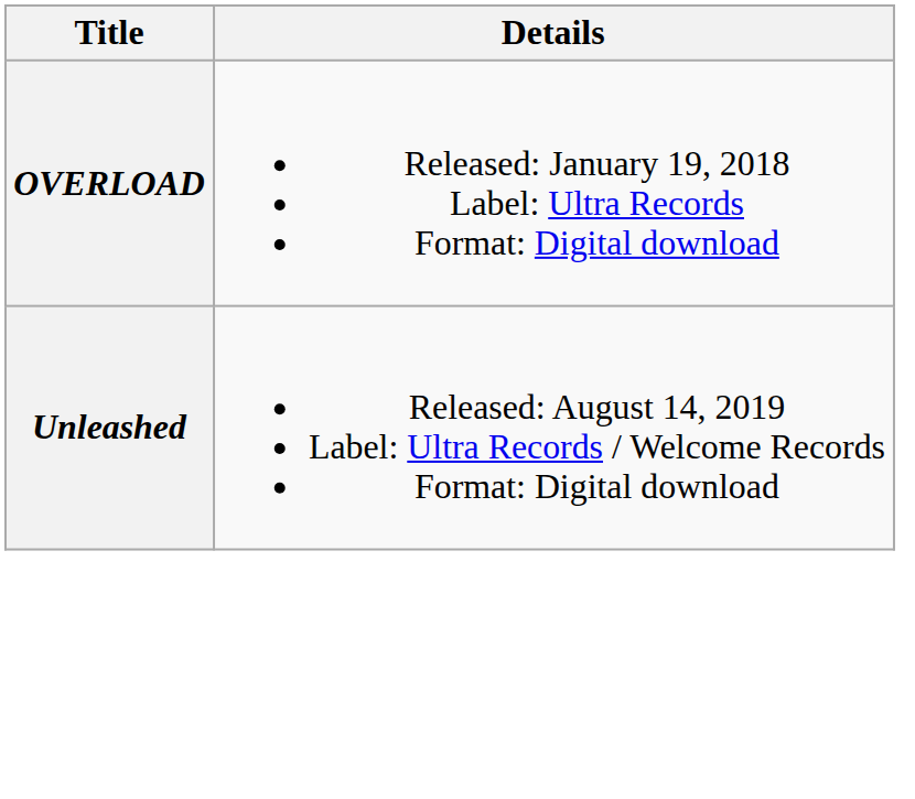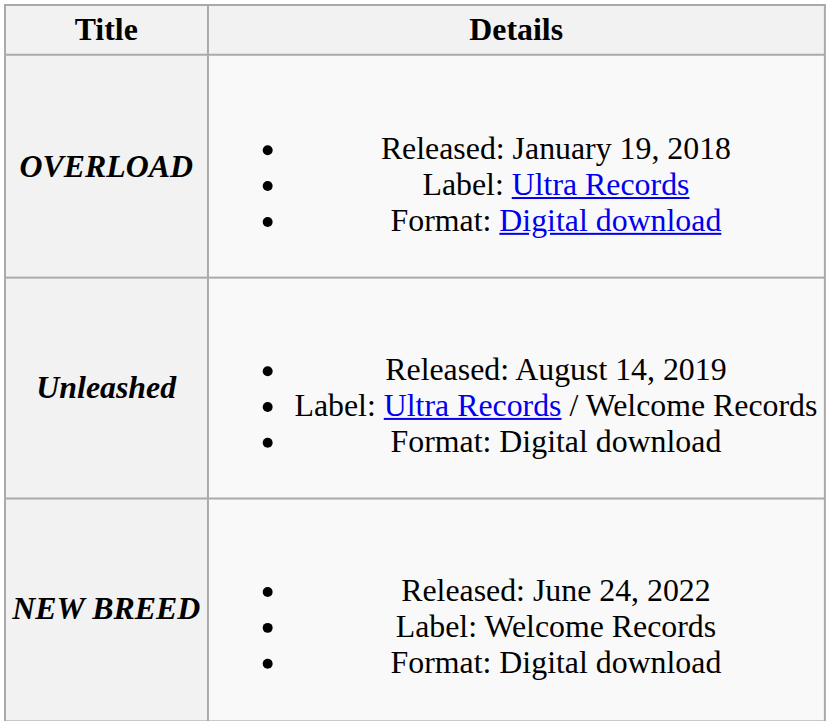 <table class="wikitable plainrowheaders" style="text-align:center">
 <tr>
 <th scope="col">Title</th>
 <th scope="col">Details</th>
 </tr>
 <tr>
 <th scope="row"><em>OVERLOAD</em></th>
 <td><br><ul><li>Released:  January 19, 2018</li><li>Label: <a href='#'>Ultra Records</a></li><li>Format: <a href='#'>Digital download</a></li></ul></td>
 </tr>
 <tr>
 <th scope="row"><em>Unleashed</em></th>
 <td><br><ul><li>Released:  August 14, 2019</li><li>Label: <a href='#'>Ultra Records</a> / Welcome Records</li><li>Format: Digital download</li></ul></td>
 </tr>
+<tr>
+<th scope="row"><em>NEW BREED</em></th>
+<td><br><ul><li>Released:  June 24, 2022</li><li>Label: Welcome Records</li><li>Format: Digital download</li></ul></td>
+</tr>
 </table>
